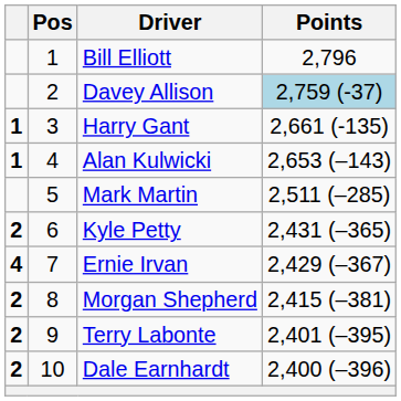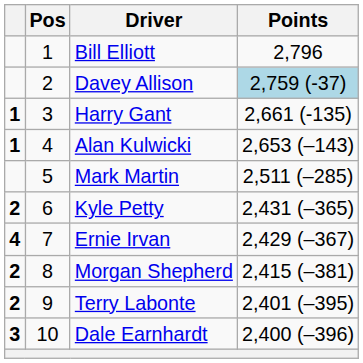 <table class="wikitable" style="font-size: 95%;">
 <tr>
 <th></th>
 <th>Pos</th>
 <th>Driver</th>
 <th>Points</th>
 </tr>
 <tr>
 <td align="left"></td>
 <td style="text-align:center;">1</td>
 <td><a href='#'>Bill Elliott</a></td>
 <td style="text-align:center;">2,796</td>
 </tr>
 <tr>
 <td align="left"></td>
 <td style="text-align:center;">2</td>
 <td><a href='#'>Davey Allison</a></td>
 <td style="background: lightblue; text-align:center;">2,759 (-37)</td>
 </tr>
 <tr>
 <td align="left"> <strong>1</strong></td>
 <td style="text-align:center;">3</td>
 <td><a href='#'>Harry Gant</a></td>
 <td style="text-align:center;">2,661 (-135)</td>
 </tr>
 <tr>
 <td align="left"> <strong>1</strong></td>
 <td style="text-align:center;">4</td>
 <td><a href='#'>Alan Kulwicki</a></td>
 <td style="text-align:center;">2,653 (–143)</td>
 </tr>
 <tr>
 <td align="left"></td>
 <td style="text-align:center;">5</td>
 <td><a href='#'>Mark Martin</a></td>
 <td style="text-align:center;">2,511 (–285)</td>
 </tr>
 <tr>
 <td align="left"> <strong>2</strong></td>
 <td style="text-align:center;">6</td>
 <td><a href='#'>Kyle Petty</a></td>
 <td style="text-align:center;">2,431 (–365)</td>
 </tr>
 <tr>
 <td align="left"> <strong>4</strong></td>
 <td style="text-align:center;">7</td>
 <td><a href='#'>Ernie Irvan</a></td>
 <td style="text-align:center;">2,429 (–367)</td>
 </tr>
 <tr>
 <td align="left"> <strong>2</strong></td>
 <td style="text-align:center;">8</td>
 <td><a href='#'>Morgan Shepherd</a></td>
 <td style="text-align:center;">2,415 (–381)</td>
 </tr>
 <tr>
 <td align="left"> <strong>2</strong></td>
 <td style="text-align:center;">9</td>
 <td><a href='#'>Terry Labonte</a></td>
 <td style="text-align:center;">2,401 (–395)</td>
 </tr>
 <tr>
-<td align="left"> <strong>2</strong></td>
+<td align="left"> <strong>3</strong></td>
 <td style="text-align:center;">10</td>
 <td><a href='#'>Dale Earnhardt</a></td>
 <td style="text-align:center;">2,400 (–396)</td>
 </tr>
 <tr class="sortbottom">
 <th colspan="9"></th>
 </tr>
 </table>
